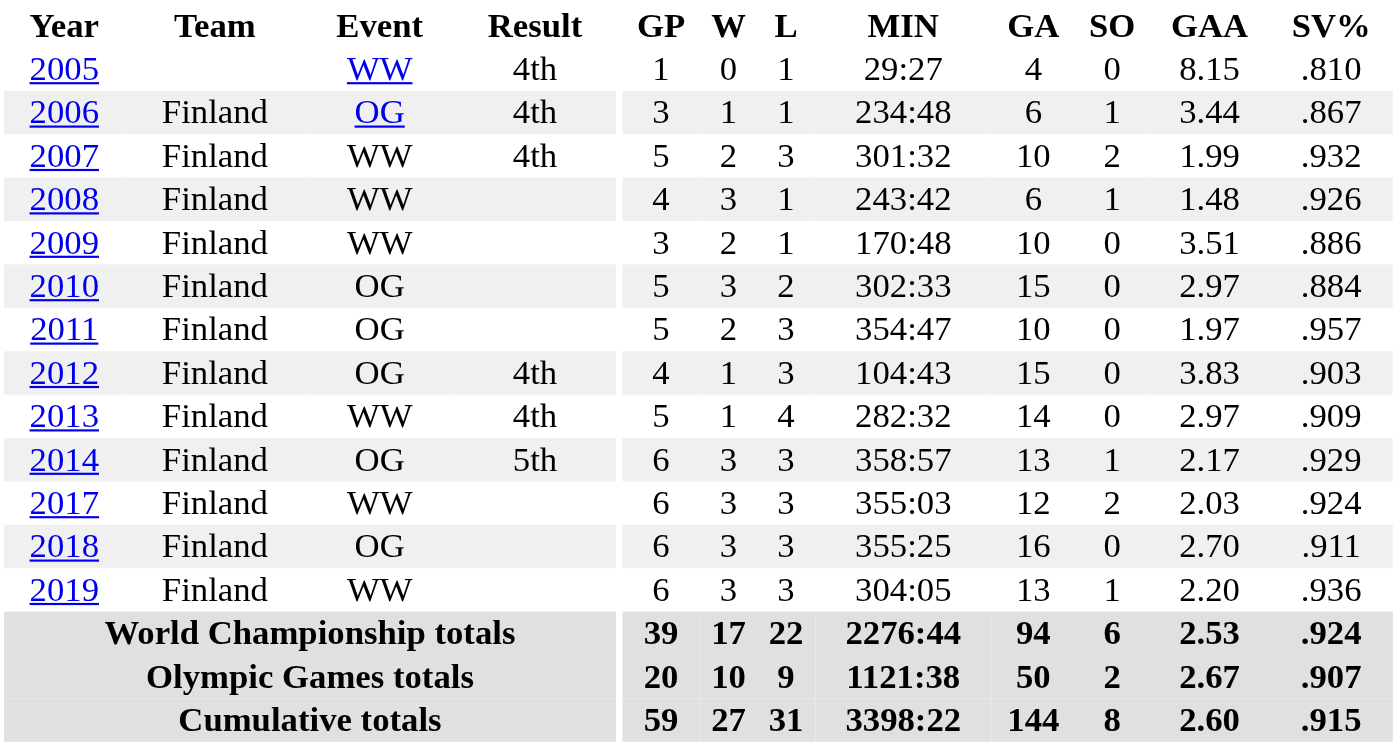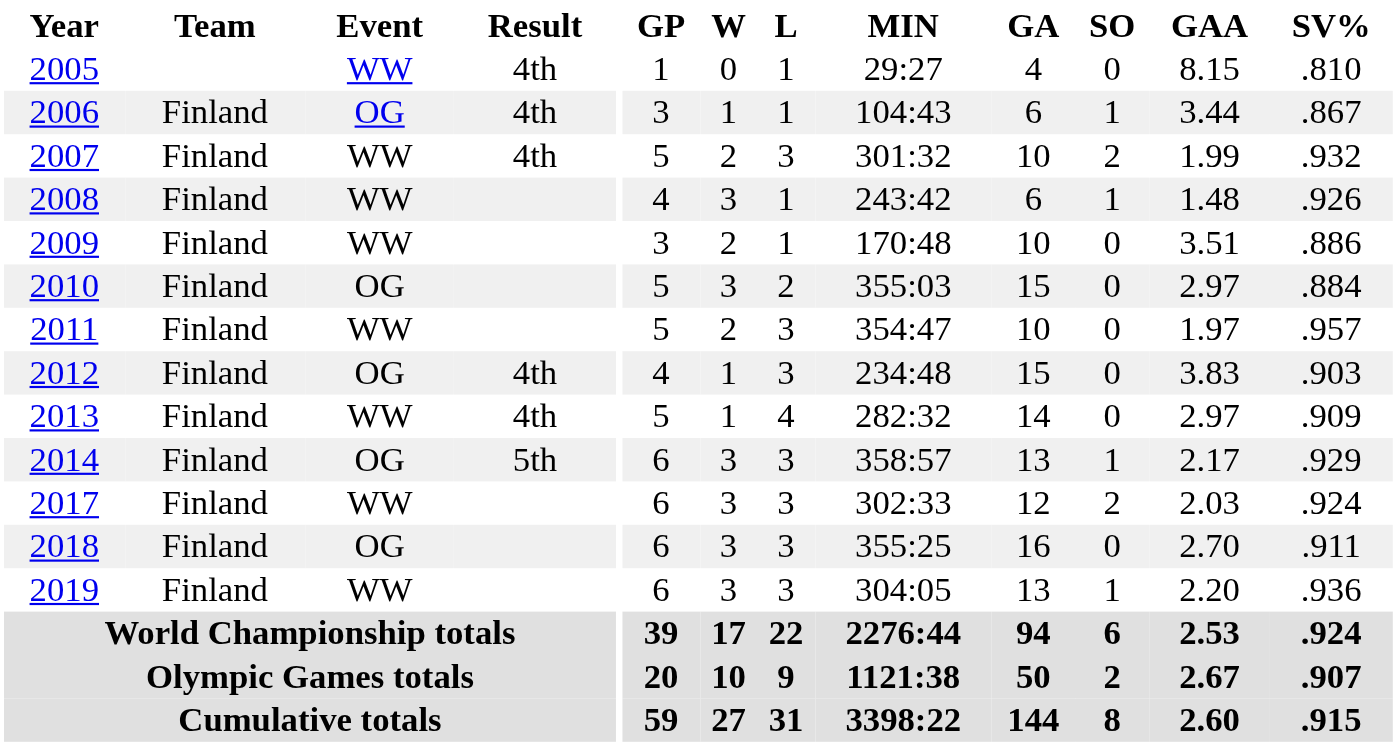 <table border="0" cellpadding="1" cellspacing="0" id="Table3" style="text-align:center; width:40em">
 <tr>
 <th>Year</th>
 <th>Team</th>
 <th>Event</th>
 <th>Result</th>
 <th rowspan="90" bgcolor="#ffffff"></th>
 <th>GP</th>
 <th>W</th>
 <th>L</th>
 <th>MIN</th>
 <th>GA</th>
 <th>SO</th>
 <th>GAA</th>
 <th>SV%</th>
 </tr>
 <tr>
 <td><a href='#'>2005</a></td>
 <td></td>
 <td><a href='#'>WW</a></td>
 <td>4th</td>
 <td>1</td>
 <td>0</td>
 <td>1</td>
 <td>29:27</td>
 <td>4</td>
 <td>0</td>
 <td>8.15</td>
 <td>.810</td>
 </tr>
 <tr style="background-color:#f0f0f0;">
 <td><a href='#'>2006</a></td>
 <td>Finland</td>
 <td><a href='#'>OG</a></td>
 <td>4th</td>
 <td>3</td>
 <td>1</td>
 <td>1</td>
-<td>234:48</td>
+<td>104:43</td>
 <td>6</td>
 <td>1</td>
 <td>3.44</td>
 <td>.867</td>
 </tr>
 <tr>
 <td><a href='#'>2007</a></td>
 <td>Finland</td>
 <td>WW</td>
 <td>4th</td>
 <td>5</td>
 <td>2</td>
 <td>3</td>
 <td>301:32</td>
 <td>10</td>
 <td>2</td>
 <td>1.99</td>
 <td>.932</td>
 </tr>
 <tr style="background-color:#f0f0f0;">
 <td><a href='#'>2008</a></td>
 <td>Finland</td>
 <td>WW</td>
 <td></td>
 <td>4</td>
 <td>3</td>
 <td>1</td>
 <td>243:42</td>
 <td>6</td>
 <td>1</td>
 <td>1.48</td>
 <td>.926</td>
 </tr>
 <tr>
 <td><a href='#'>2009</a></td>
 <td>Finland</td>
 <td>WW</td>
 <td></td>
 <td>3</td>
 <td>2</td>
 <td>1</td>
 <td>170:48</td>
 <td>10</td>
 <td>0</td>
 <td>3.51</td>
 <td>.886</td>
 </tr>
 <tr style="background-color:#f0f0f0;">
 <td><a href='#'>2010</a></td>
 <td>Finland</td>
 <td>OG</td>
 <td></td>
 <td>5</td>
 <td>3</td>
 <td>2</td>
-<td>302:33</td>
+<td>355:03</td>
 <td>15</td>
 <td>0</td>
 <td>2.97</td>
 <td>.884</td>
 </tr>
 <tr>
 <td><a href='#'>2011</a></td>
 <td>Finland</td>
-<td>OG</td>
+<td>WW</td>
 <td></td>
 <td>5</td>
 <td>2</td>
 <td>3</td>
 <td>354:47</td>
 <td>10</td>
 <td>0</td>
 <td>1.97</td>
 <td>.957</td>
 </tr>
 <tr style="background-color:#f0f0f0;">
 <td><a href='#'>2012</a></td>
 <td>Finland</td>
 <td>OG</td>
 <td>4th</td>
 <td>4</td>
 <td>1</td>
 <td>3</td>
-<td>104:43</td>
+<td>234:48</td>
 <td>15</td>
 <td>0</td>
 <td>3.83</td>
 <td>.903</td>
 </tr>
 <tr>
 <td><a href='#'>2013</a></td>
 <td>Finland</td>
 <td>WW</td>
 <td>4th</td>
 <td>5</td>
 <td>1</td>
 <td>4</td>
 <td>282:32</td>
 <td>14</td>
 <td>0</td>
 <td>2.97</td>
 <td>.909</td>
 </tr>
 <tr style="background-color:#f0f0f0;">
 <td><a href='#'>2014</a></td>
 <td>Finland</td>
 <td>OG</td>
 <td>5th</td>
 <td>6</td>
 <td>3</td>
 <td>3</td>
 <td>358:57</td>
 <td>13</td>
 <td>1</td>
 <td>2.17</td>
 <td>.929</td>
 </tr>
 <tr>
 <td><a href='#'>2017</a></td>
 <td>Finland</td>
 <td>WW</td>
 <td></td>
 <td>6</td>
 <td>3</td>
 <td>3</td>
-<td>355:03</td>
+<td>302:33</td>
 <td>12</td>
 <td>2</td>
 <td>2.03</td>
 <td>.924</td>
 </tr>
 <tr style="background-color:#f0f0f0;">
 <td><a href='#'>2018</a></td>
 <td>Finland</td>
 <td>OG</td>
 <td></td>
 <td>6</td>
 <td>3</td>
 <td>3</td>
 <td>355:25</td>
 <td>16</td>
 <td>0</td>
 <td>2.70</td>
 <td>.911</td>
 </tr>
 <tr>
 <td><a href='#'>2019</a></td>
 <td>Finland</td>
 <td>WW</td>
 <td></td>
 <td>6</td>
 <td>3</td>
 <td>3</td>
 <td>304:05</td>
 <td>13</td>
 <td>1</td>
 <td>2.20</td>
 <td>.936</td>
 </tr>
 <tr bgcolor="#e0e0e0">
 <th colspan="4">World Championship totals</th>
 <th>39</th>
 <th>17</th>
 <th>22</th>
 <th>2276:44</th>
 <th>94</th>
 <th>6</th>
 <th>2.53</th>
 <th>.924</th>
 </tr>
 <tr bgcolor="#e0e0e0">
 <th colspan="4">Olympic Games totals</th>
 <th>20</th>
 <th>10</th>
 <th>9</th>
 <th>1121:38</th>
 <th>50</th>
 <th>2</th>
 <th>2.67</th>
 <th>.907</th>
 </tr>
 <tr bgcolor="#e0e0e0">
 <th colspan="4">Cumulative totals</th>
 <th>59</th>
 <th>27</th>
 <th>31</th>
 <th>3398:22</th>
 <th>144</th>
 <th>8</th>
 <th>2.60</th>
 <th>.915</th>
 </tr>
 </table>
